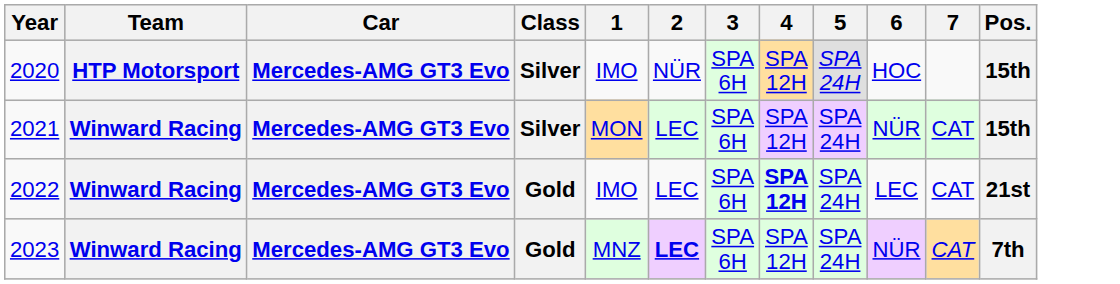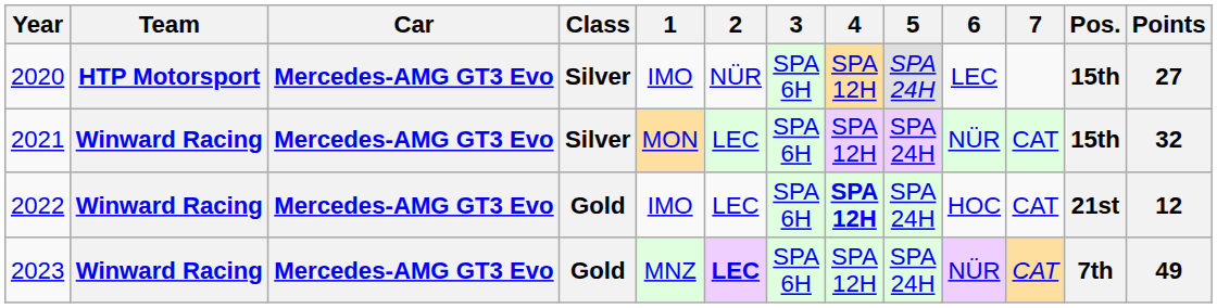 <table class="wikitable" border="1" style="text-align:center; font-size:90%;">
 <tr>
 <th>Year</th>
 <th>Team</th>
 <th>Car</th>
 <th>Class</th>
 <th>1</th>
 <th>2</th>
 <th>3</th>
 <th>4</th>
 <th>5</th>
 <th>6</th>
 <th>7</th>
 <th>Pos.</th>
+<th>Points</th>
 </tr>
 <tr>
 <td><a href='#'>2020</a></td>
 <th><a href='#'>HTP Motorsport</a></th>
 <th><a href='#'>Mercedes-AMG GT3 Evo</a></th>
 <th>Silver</th>
 <td><a href='#'>IMO</a></td>
 <td><a href='#'>NÜR</a></td>
 <td style="background:#DFFFDF;"><a href='#'>SPA<br>6H</a><br></td>
 <td style="background:#FFDF9F;"><a href='#'>SPA<br>12H</a><br></td>
 <td style="background:#DFDFDF;"><em><a href='#'>SPA<br>24H</a></em><br></td>
-<td><a href='#'>HOC</a></td>
+<td><a href='#'>LEC</a></td>
 <td></td>
 <th>15th</th>
+<th>27</th>
 </tr>
 <tr>
 <td><a href='#'>2021</a></td>
 <th><a href='#'>Winward Racing</a></th>
 <th><a href='#'>Mercedes-AMG GT3 Evo</a></th>
 <th>Silver</th>
 <td style="background:#FFDF9F;"><a href='#'>MON</a><br></td>
 <td style="background:#DFFFDF;"><a href='#'>LEC</a><br></td>
 <td style="background:#DFFFDF;"><a href='#'>SPA<br>6H</a><br></td>
 <td style="background:#EFCFFF;"><a href='#'>SPA<br>12H</a><br></td>
 <td style="background:#EFCFFF;"><a href='#'>SPA<br>24H</a><br></td>
 <td style="background:#DFFFDF;"><a href='#'>NÜR</a><br></td>
 <td style="background:#DFFFDF;"><a href='#'>CAT</a><br></td>
 <th>15th</th>
+<th>32</th>
 </tr>
 <tr>
 <td><a href='#'>2022</a></td>
 <th><a href='#'>Winward Racing</a></th>
 <th><a href='#'>Mercedes-AMG GT3 Evo</a></th>
 <th>Gold</th>
 <td><a href='#'>IMO</a></td>
 <td><a href='#'>LEC</a></td>
 <td style="background:#DFFFDF;"><a href='#'>SPA<br>6H</a><br></td>
 <td style="background:#DFFFDF;"><strong><a href='#'>SPA<br>12H</a><br></strong></td>
 <td style="background:#DFFFDF;"><a href='#'>SPA<br>24H</a><br></td>
-<td><a href='#'>LEC</a></td>
+<td><a href='#'>HOC</a></td>
 <td><a href='#'>CAT</a></td>
 <th>21st</th>
+<th>12</th>
 </tr>
 <tr>
 <td><a href='#'>2023</a></td>
 <th><a href='#'>Winward Racing</a></th>
 <th><a href='#'>Mercedes-AMG GT3 Evo</a></th>
 <th>Gold</th>
 <td style="background:#dfffdf;"><a href='#'>MNZ</a><br></td>
 <td style="background:#efcfff;"><strong><a href='#'>LEC</a></strong><br></td>
 <td style="background:#dfffdf;"><a href='#'>SPA<br>6H</a><br></td>
 <td style="background:#dfffdf;"><a href='#'>SPA<br>12H</a><br></td>
 <td style="background:#dfffdf;"><a href='#'>SPA<br>24H</a><br></td>
 <td style="background:#efcfff;"><a href='#'>NÜR</a><br></td>
 <td style="background:#ffdf9f;"><em><a href='#'>CAT</a></em><br></td>
 <th>7th</th>
+<th>49</th>
 </tr>
 </table>
